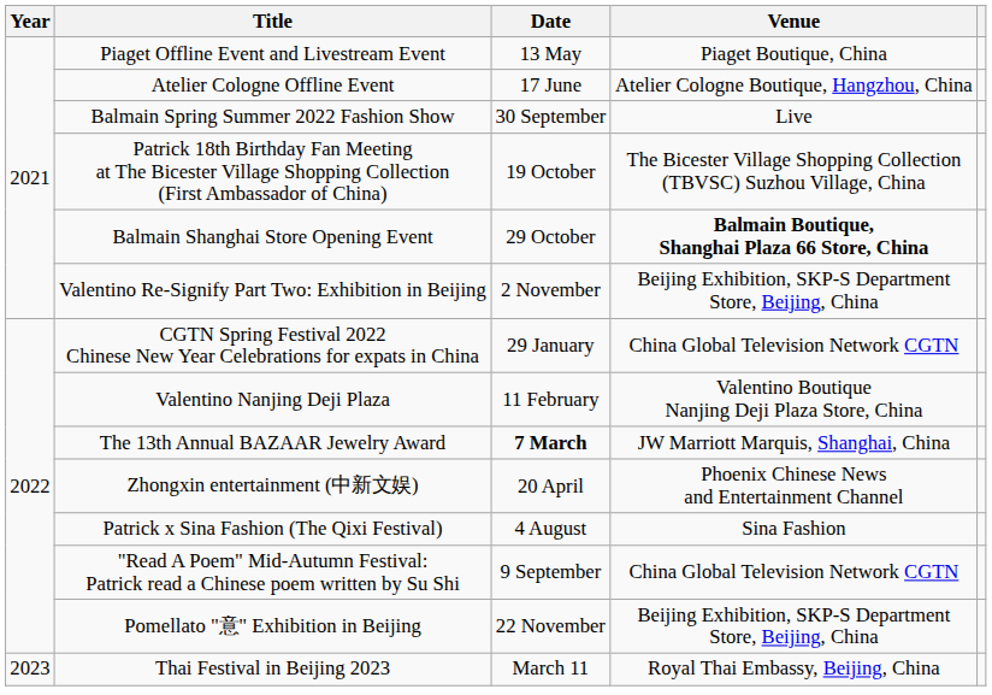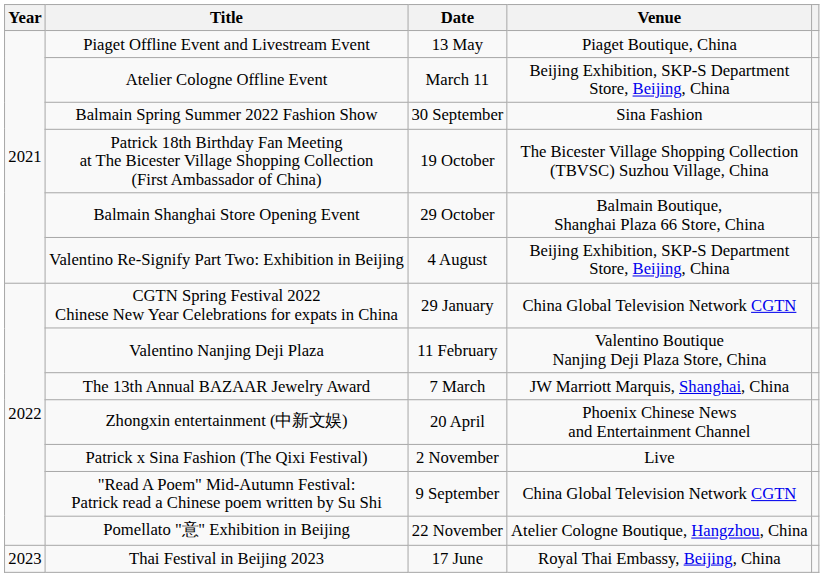 <table class="wikitable plainrowheaders" style="text-align:center;">
 <tr>
 <th>Year</th>
 <th>Title</th>
 <th>Date</th>
 <th>Venue</th>
 <th></th>
 </tr>
 <tr>
 <td rowspan="6">2021</td>
 <td>Piaget Offline Event and Livestream Event</td>
 <td>13 May</td>
 <td>Piaget Boutique, China</td>
 <td></td>
 </tr>
 <tr>
 <td>Atelier Cologne Offline Event</td>
-<td>17 June</td>
-<td>Atelier Cologne Boutique, <a href='#'>Hangzhou</a>, China</td>
+<td>March ️11</td>
+<td>Beijing Exhibition, SKP-S Department <br>Store, <a href='#'>Beijing</a>, China</td>
 <td></td>
 </tr>
 <tr>
 <td>Balmain Spring Summer 2022 Fashion Show</td>
 <td>30 September</td>
-<td>Live</td>
+<td>Sina Fashion</td>
 <td></td>
 </tr>
 <tr>
 <td>Patrick 18th Birthday Fan Meeting<br>at The Bicester Village Shopping Collection<br>(First Ambassador of China)</td>
 <td>19 October</td>
 <td>The Bicester Village Shopping Collection <br>(TBVSC) Suzhou Village, China</td>
 <td></td>
 </tr>
 <tr>
 <td>Balmain Shanghai Store Opening Event</td>
 <td>29 October</td>
-<td><strong>Balmain Boutique,<br>Shanghai Plaza 66 Store, China</strong></td>
+<td>Balmain Boutique,<br>Shanghai Plaza 66 Store, China</td>
 <td></td>
 </tr>
 <tr>
 <td>Valentino Re-Signify Part Two: Exhibition in Beijing</td>
-<td>2 November</td>
+<td>4 August</td>
 <td>Beijing Exhibition, SKP-S Department <br>Store, <a href='#'>Beijing</a>, China</td>
 <td></td>
 </tr>
 <tr>
 <td rowspan="7">2022</td>
 <td>CGTN Spring Festival 2022<br>Chinese New Year Celebrations for expats in China</td>
 <td>29 January</td>
 <td>China Global Television Network <a href='#'>CGTN</a></td>
 <td></td>
 </tr>
 <tr>
 <td>Valentino Nanjing Deji Plaza</td>
 <td>11 February</td>
 <td>Valentino Boutique<br>Nanjing Deji Plaza Store, China</td>
 <td></td>
 </tr>
 <tr>
 <td>The 13th Annual BAZAAR Jewelry Award</td>
-<td><strong>7 March</strong></td>
+<td>7 March</td>
 <td>JW Marriott Marquis, <a href='#'>Shanghai</a>, China</td>
 <td></td>
 </tr>
 <tr>
 <td>Zhongxin entertainment (中新文娱)</td>
 <td>20 April</td>
 <td>Phoenix Chinese News<br>and Entertainment Channel</td>
 <td></td>
 </tr>
 <tr>
 <td>Patrick x Sina Fashion (The Qixi Festival)</td>
-<td>4 August</td>
-<td>Sina Fashion</td>
+<td>2 November</td>
+<td>Live</td>
 <td></td>
 </tr>
 <tr>
 <td>"Read A Poem" Mid-Autumn Festival: <br>Patrick read a Chinese poem written by Su Shi</td>
 <td>9 September</td>
 <td>China Global Television Network <a href='#'>CGTN</a></td>
 <td></td>
 </tr>
 <tr>
 <td>Pomellato "意" Exhibition in Beijing</td>
 <td>22 November</td>
-<td>Beijing Exhibition, SKP-S Department <br>Store, <a href='#'>Beijing</a>, China</td>
+<td>Atelier Cologne Boutique, <a href='#'>Hangzhou</a>, China</td>
 <td></td>
 </tr>
 <tr>
 <td>2023</td>
 <td>Thai Festival in Beijing 2023</td>
-<td>March ️11</td>
+<td>17 June</td>
 <td>Royal Thai Embassy, <a href='#'>Beijing</a>, China</td>
 <td></td>
 </tr>
 </table>
